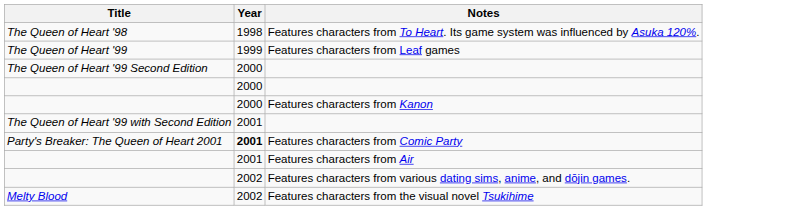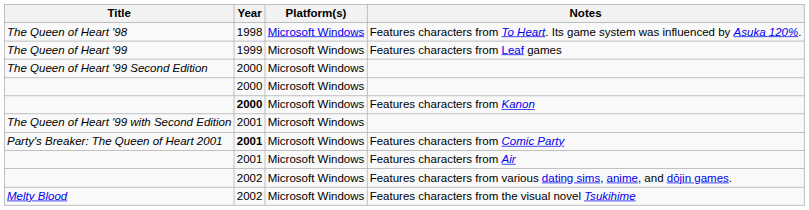 <table class="wikitable sortable">
 <tr>
 <th>Title</th>
 <th>Year</th>
+<th>Platform(s)</th>
 <th>Notes</th>
 </tr>
 <tr>
 <td><em>The Queen of Heart '98</em></td>
 <td>1998</td>
+<td><a href='#'>Microsoft Windows</a></td>
 <td>Features characters from <em><a href='#'>To Heart</a></em>. Its game system was influenced by <em><a href='#'>Asuka 120%</a></em>.</td>
 </tr>
 <tr>
 <td><em>The Queen of Heart '99</em></td>
 <td>1999</td>
+<td>Microsoft Windows</td>
 <td>Features characters from <a href='#'>Leaf</a> games</td>
 </tr>
 <tr>
 <td><em>The Queen of Heart '99 Second Edition</em></td>
 <td>2000</td>
+<td>Microsoft Windows</td>
 <td></td>
 </tr>
 <tr>
 <td></td>
 <td>2000</td>
+<td>Microsoft Windows</td>
 <td></td>
 </tr>
 <tr>
 <td></td>
-<td>2000</td>
+<td><strong>2000</strong></td>
+<td>Microsoft Windows</td>
 <td>Features characters from <em><a href='#'>Kanon</a></em></td>
 </tr>
 <tr>
 <td><em>The Queen of Heart '99 with Second Edition</em></td>
 <td>2001</td>
+<td>Microsoft Windows</td>
 <td></td>
 </tr>
 <tr>
 <td><em>Party's Breaker: The Queen of Heart 2001</em></td>
 <td><strong>2001</strong></td>
+<td>Microsoft Windows</td>
 <td>Features characters from <em><a href='#'>Comic Party</a></em></td>
 </tr>
 <tr>
 <td></td>
 <td>2001</td>
+<td>Microsoft Windows</td>
 <td>Features characters from <em><a href='#'>Air</a></em></td>
 </tr>
 <tr>
 <td></td>
 <td>2002</td>
+<td>Microsoft Windows</td>
 <td>Features characters from various <a href='#'>dating sims</a>, <a href='#'>anime</a>, and <a href='#'>dōjin games</a>.</td>
 </tr>
 <tr>
 <td><em><a href='#'>Melty Blood</a></em></td>
 <td>2002</td>
+<td>Microsoft Windows</td>
 <td>Features characters from the visual novel <em><a href='#'>Tsukihime</a></em></td>
 </tr>
 </table>
